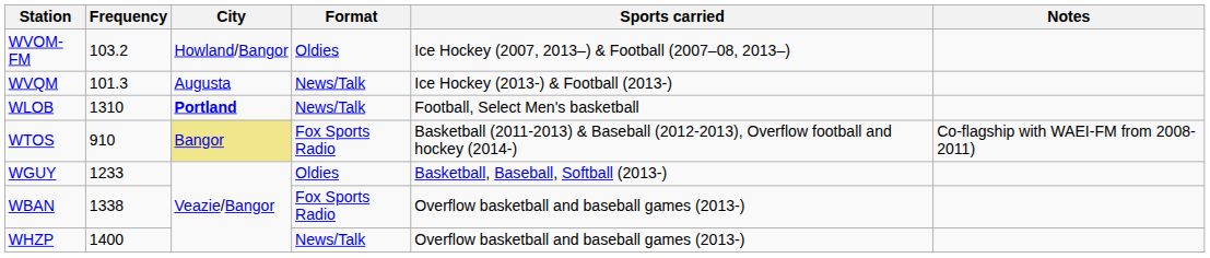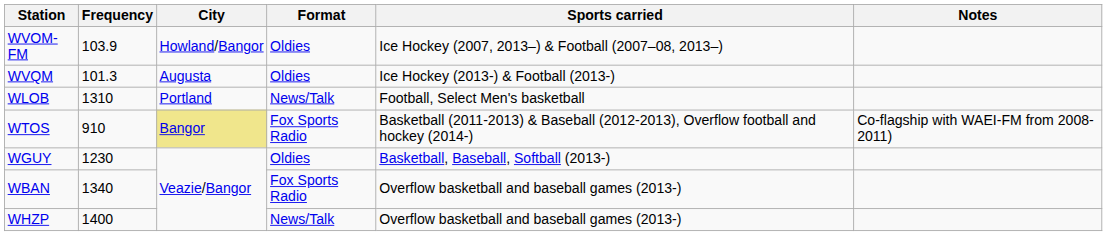 <table class="wikitable">
 <tr>
 <th>Station</th>
 <th>Frequency</th>
 <th>City</th>
 <th>Format</th>
 <th>Sports carried</th>
 <th>Notes</th>
 </tr>
 <tr>
 <td><a href='#'>WVOM-FM</a></td>
-<td data-sort-value=103900>103.2</td>
+<td data-sort-value=103900>103.9</td>
 <td><a href='#'>Howland</a>/<a href='#'>Bangor</a></td>
 <td><a href='#'>Oldies</a></td>
 <td>Ice Hockey (2007, 2013–) & Football (2007–08, 2013–)</td>
 <td></td>
 </tr>
 <tr>
 <td><a href='#'>WVQM</a></td>
 <td data-sort-value=101300>101.3</td>
 <td><a href='#'>Augusta</a></td>
-<td><a href='#'>News/Talk</a></td>
+<td><a href='#'>Oldies</a></td>
 <td>Ice Hockey (2013-) & Football (2013-)</td>
 <td></td>
 </tr>
 <tr>
 <td><a href='#'>WLOB</a></td>
 <td data-sort-value=001310>1310</td>
-<td><strong><a href='#'>Portland</a></strong></td>
+<td><a href='#'>Portland</a></td>
 <td><a href='#'>News/Talk</a></td>
 <td>Football, Select Men's basketball</td>
 <td></td>
 </tr>
 <tr>
 <td><a href='#'>WTOS</a></td>
 <td data-sort-value=000910>910</td>
 <td style="background: khaki;"><a href='#'>Bangor</a></td>
 <td><a href='#'>Fox Sports Radio</a></td>
 <td>Basketball (2011-2013) & Baseball (2012-2013), Overflow football and hockey (2014-)</td>
 <td>Co-flagship with WAEI-FM from 2008-2011)</td>
 </tr>
 <tr>
 <td><a href='#'>WGUY</a></td>
-<td data-sort-value=001230>1233</td>
+<td data-sort-value=001230>1230</td>
 <td rowspan=3><a href='#'>Veazie</a>/<a href='#'>Bangor</a></td>
 <td><a href='#'>Oldies</a></td>
 <td><a href='#'>Basketball</a>, <a href='#'>Baseball</a>, <a href='#'>Softball</a> (2013-)</td>
 <td></td>
 </tr>
 <tr>
 <td><a href='#'>WBAN</a></td>
-<td data-sort-value=001340>1338</td>
+<td data-sort-value=001340>1340</td>
 <td><a href='#'>Fox Sports Radio</a></td>
 <td>Overflow basketball and baseball games (2013-)</td>
 <td></td>
 </tr>
 <tr>
 <td><a href='#'>WHZP</a></td>
 <td data-sort-value=001400>1400</td>
 <td><a href='#'>News/Talk</a></td>
 <td>Overflow basketball and baseball games (2013-)</td>
 <td></td>
 </tr>
 </table>
